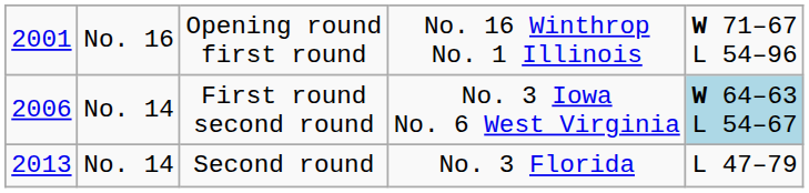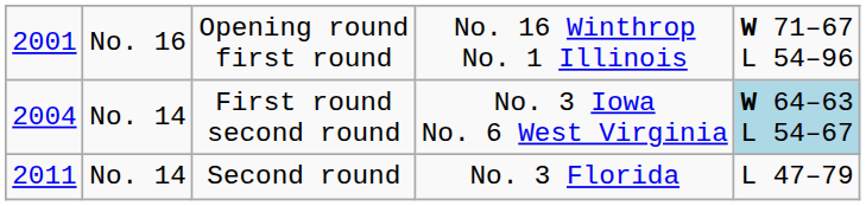 <table class="wikitable">
 <tr align="center">
 <td><a href='#'>2001</a></td>
 <td>No. 16</td>
 <td>Opening round<br>first round</td>
 <td>No. 16 <a href='#'>Winthrop</a><br>No. 1 <a href='#'>Illinois</a></td>
 <td><strong>W</strong> 71–67<br>L 54–96</td>
 </tr>
 <tr align="center">
-<td><a href='#'>2006</a></td>
+<td><a href='#'>2004</a></td>
 <td>No. 14</td>
 <td>First round<br>second round</td>
 <td>No. 3 <a href='#'>Iowa</a><br>No. 6 <a href='#'>West Virginia</a></td>
 <td style="background: lightblue;"><strong>W</strong> 64–63<br>L 54–67</td>
 </tr>
 <tr align="center">
-<td><a href='#'>2013</a></td>
+<td><a href='#'>2011</a></td>
 <td>No. 14</td>
 <td>Second round</td>
 <td>No. 3 <a href='#'>Florida</a></td>
 <td>L 47–79</td>
 </tr>
 </table>
